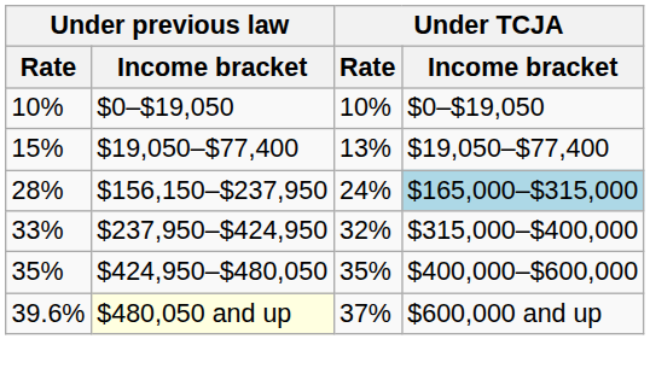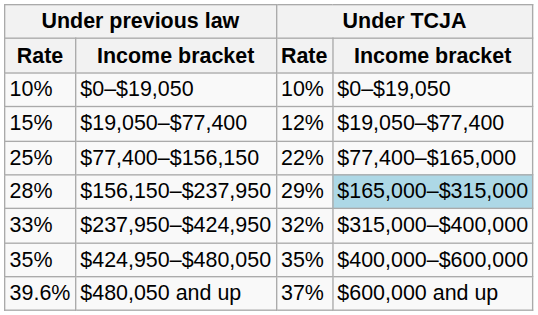 <table class="wikitable floatright">
 <tr>
 <th colspan="2">Under previous law</th>
 <th colspan="2">Under TCJA</th>
 </tr>
 <tr>
 <th>Rate</th>
 <th>Income bracket</th>
 <th>Rate</th>
 <th>Income bracket</th>
 </tr>
 <tr>
 <td>10%</td>
 <td>$0–$19,050</td>
 <td>10%</td>
 <td>$0–$19,050</td>
 </tr>
 <tr>
 <td>15%</td>
 <td>$19,050–$77,400</td>
-<td>13%</td>
+<td>12%</td>
 <td>$19,050–$77,400</td>
+</tr>
+<tr>
+<td>25%</td>
+<td>$77,400–$156,150</td>
+<td>22%</td>
+<td>$77,400–$165,000</td>
 </tr>
 <tr>
 <td>28%</td>
 <td>$156,150–$237,950</td>
-<td>24%</td>
+<td>29%</td>
 <td style="background: lightblue;">$165,000–$315,000</td>
 </tr>
 <tr>
 <td>33%</td>
 <td>$237,950–$424,950</td>
 <td>32%</td>
 <td>$315,000–$400,000</td>
 </tr>
 <tr>
 <td>35%</td>
 <td>$424,950–$480,050</td>
 <td>35%</td>
 <td>$400,000–$600,000</td>
 </tr>
 <tr>
 <td>39.6%</td>
-<td style="background: lightyellow;">$480,050 and up</td>
+<td>$480,050 and up</td>
 <td>37%</td>
 <td>$600,000 and up</td>
 </tr>
 </table>
